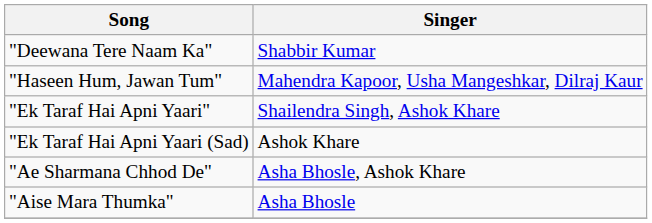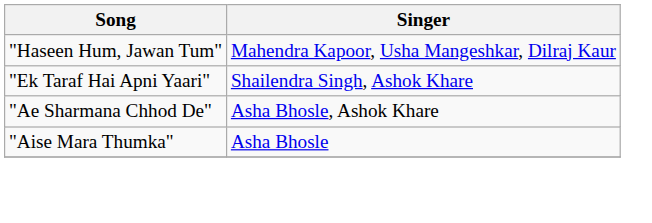 <table class="wikitable">
 <tr>
 <th>Song</th>
 <th>Singer</th>
-</tr>
-<tr>
-<td>"Deewana Tere Naam Ka"</td>
-<td><a href='#'>Shabbir Kumar</a></td>
 </tr>
 <tr>
 <td>"Haseen Hum, Jawan Tum"</td>
 <td><a href='#'>Mahendra Kapoor</a>, <a href='#'>Usha Mangeshkar</a>, <a href='#'>Dilraj Kaur</a></td>
 </tr>
 <tr>
 <td>"Ek Taraf Hai Apni Yaari"</td>
 <td><a href='#'>Shailendra Singh</a>, <a href='#'>Ashok Khare</a></td>
-</tr>
-<tr>
-<td>"Ek Taraf Hai Apni Yaari (Sad)</td>
-<td>Ashok Khare</td>
 </tr>
 <tr>
 <td>"Ae Sharmana Chhod De"</td>
 <td><a href='#'>Asha Bhosle</a>, Ashok Khare</td>
 </tr>
 <tr>
 <td>"Aise Mara Thumka"</td>
 <td><a href='#'>Asha Bhosle</a></td>
 </tr>
 <tr>
 </tr>
 </table>
